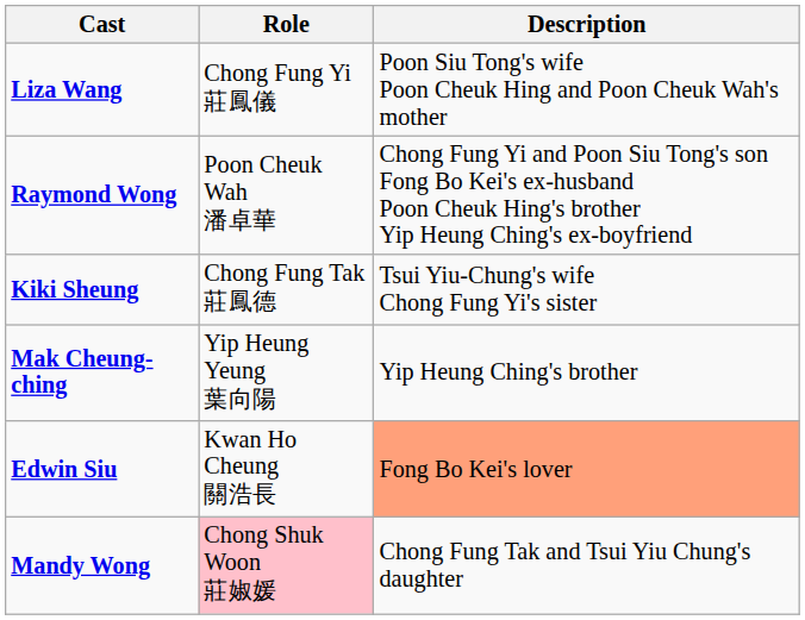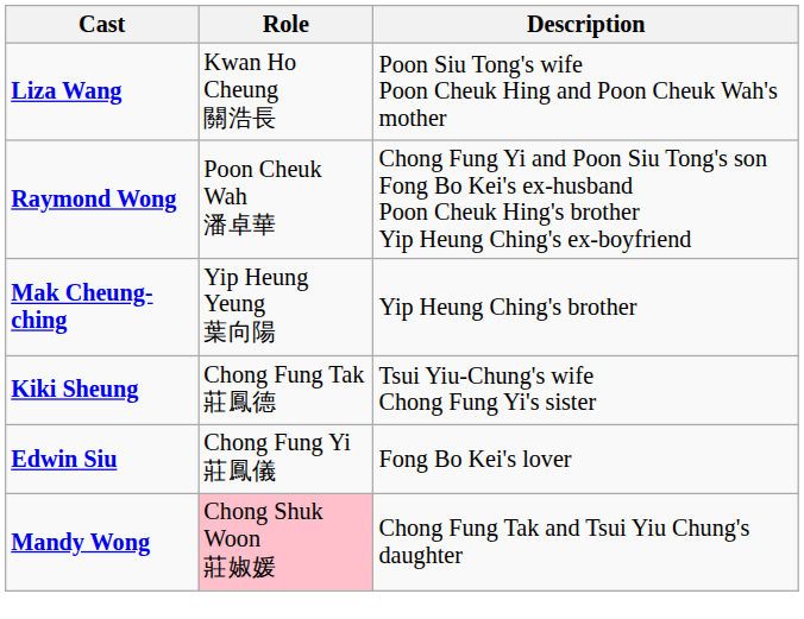 <table class="wikitable" width="60%">
 <tr>
 <th>Cast</th>
 <th>Role</th>
 <th>Description</th>
 </tr>
 <tr>
 <td><strong><a href='#'>Liza Wang</a></strong></td>
-<td>Chong Fung Yi<br>莊鳳儀</td>
+<td>Kwan Ho Cheung<br>關浩長</td>
 <td>Poon Siu Tong's wife<br>Poon Cheuk Hing and Poon Cheuk Wah's mother</td>
 </tr>
 <tr>
 <td><strong><a href='#'>Raymond Wong</a></strong></td>
 <td>Poon Cheuk Wah<br>潘卓華</td>
 <td>Chong Fung Yi and Poon Siu Tong's son<br>Fong Bo Kei's ex-husband<br>Poon Cheuk Hing's brother<br>Yip Heung Ching's ex-boyfriend</td>
 </tr>
 <tr>
+<td><strong><a href='#'>Mak Cheung-ching</a></strong></td>
+<td>Yip Heung Yeung<br>葉向陽</td>
+<td>Yip Heung Ching's brother</td>
+</tr>
+<tr>
 <td><strong><a href='#'>Kiki Sheung</a></strong></td>
 <td>Chong Fung Tak<br>莊鳳德</td>
 <td>Tsui Yiu-Chung's wife<br>Chong Fung Yi's sister</td>
 </tr>
 <tr>
-<td><strong><a href='#'>Mak Cheung-ching</a></strong></td>
-<td>Yip Heung Yeung<br>葉向陽</td>
-<td>Yip Heung Ching's brother</td>
-</tr>
-<tr>
 <td><strong><a href='#'>Edwin Siu</a></strong></td>
-<td>Kwan Ho Cheung<br>關浩長</td>
-<td style="background: lightsalmon;">Fong Bo Kei's lover</td>
+<td>Chong Fung Yi<br>莊鳳儀</td>
+<td>Fong Bo Kei's lover</td>
 </tr>
 <tr>
 <td><strong><a href='#'>Mandy Wong</a></strong></td>
 <td style="background: pink;">Chong Shuk Woon<br>莊婌媛</td>
 <td>Chong Fung Tak and Tsui Yiu Chung's daughter</td>
 </tr>
 </table>
